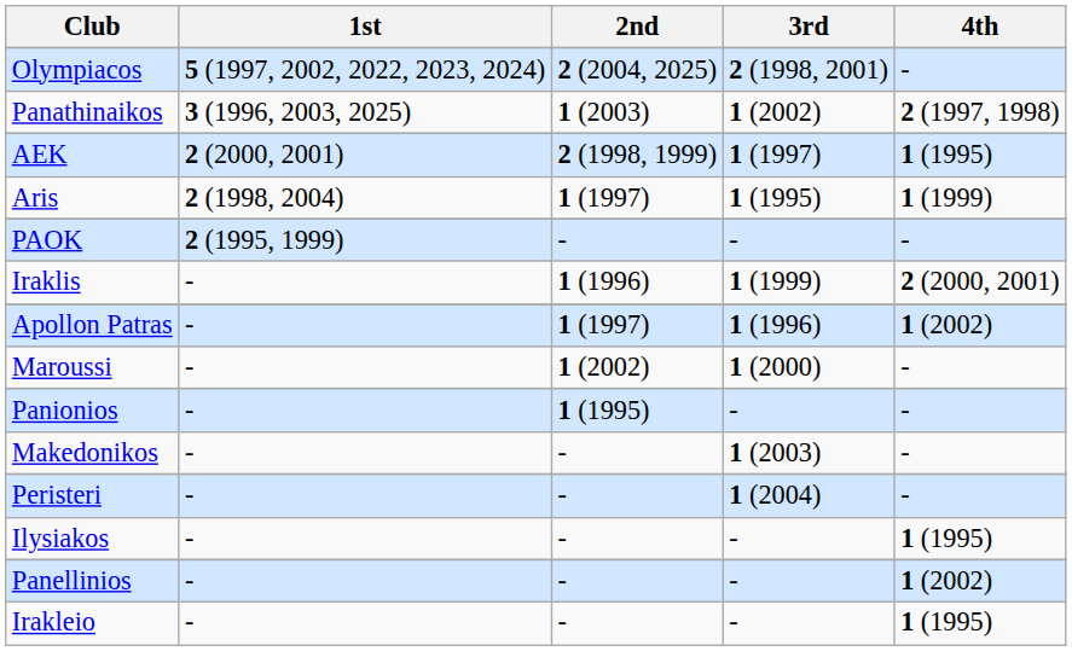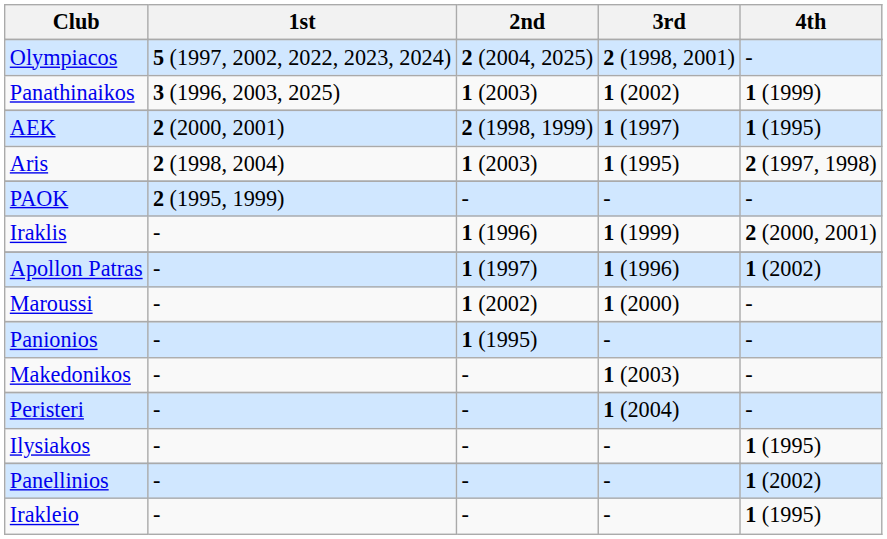 <table class="wikitable">
 <tr>
 <th>Club</th>
 <th>1st</th>
 <th>2nd</th>
 <th>3rd</th>
 <th>4th</th>
 </tr>
 <tr>
 </tr>
 <tr align=left bgcolor=#D0E7FF>
 <td> <a href='#'>Olympiacos</a></td>
 <td><strong>5</strong> (1997, 2002, 2022, 2023, 2024)</td>
 <td><strong>2</strong> (2004, 2025)</td>
 <td><strong>2</strong> (1998, 2001)</td>
 <td>-</td>
 </tr>
 <tr>
 <td> <a href='#'>Panathinaikos</a></td>
 <td><strong>3</strong> (1996, 2003, 2025)</td>
 <td><strong>1</strong> (2003)</td>
 <td><strong>1</strong> (2002)</td>
-<td><strong>2</strong> (1997, 1998)</td>
+<td><strong>1</strong> (1999)</td>
 </tr>
 <tr>
 </tr>
 <tr align=left bgcolor=#D0E7FF>
 <td> <a href='#'>AEK</a></td>
 <td><strong>2</strong> (2000, 2001)</td>
 <td><strong>2</strong> (1998, 1999)</td>
 <td><strong>1</strong> (1997)</td>
 <td><strong>1</strong> (1995)</td>
 </tr>
 <tr>
 <td> <a href='#'>Aris</a></td>
 <td><strong>2</strong> (1998, 2004)</td>
-<td><strong>1</strong> (1997)</td>
+<td><strong>1</strong> (2003)</td>
 <td><strong>1</strong> (1995)</td>
-<td><strong>1</strong> (1999)</td>
+<td><strong>2</strong> (1997, 1998)</td>
 </tr>
 <tr>
 </tr>
 <tr align=left bgcolor=#D0E7FF>
 <td> <a href='#'>PAOK</a></td>
 <td><strong>2</strong> (1995, 1999)</td>
 <td>-</td>
 <td>-</td>
 <td>-</td>
 </tr>
 <tr>
 <td> <a href='#'>Iraklis</a></td>
 <td>-</td>
 <td><strong>1</strong> (1996)</td>
 <td><strong>1</strong> (1999)</td>
 <td><strong>2</strong> (2000, 2001)</td>
 </tr>
 <tr>
 </tr>
 <tr align=left bgcolor=#D0E7FF>
 <td><a href='#'>Apollon Patras</a></td>
 <td>-</td>
 <td><strong>1</strong> (1997)</td>
 <td><strong>1</strong> (1996)</td>
 <td><strong>1</strong> (2002)</td>
 </tr>
 <tr>
 <td> <a href='#'>Maroussi</a></td>
 <td>-</td>
 <td><strong>1</strong> (2002)</td>
 <td><strong>1</strong> (2000)</td>
 <td>-</td>
 </tr>
 <tr>
 </tr>
 <tr align=left bgcolor=#D0E7FF>
 <td> <a href='#'>Panionios</a></td>
 <td>-</td>
 <td><strong>1</strong> (1995)</td>
 <td>-</td>
 <td>-</td>
 </tr>
 <tr>
 <td> <a href='#'>Makedonikos</a></td>
 <td>-</td>
 <td>-</td>
 <td><strong>1</strong> (2003)</td>
 <td>-</td>
 </tr>
 <tr>
 </tr>
 <tr align=left bgcolor=#D0E7FF>
 <td> <a href='#'>Peristeri</a></td>
 <td>-</td>
 <td>-</td>
 <td><strong>1</strong> (2004)</td>
 <td>-</td>
 </tr>
 <tr>
 <td> <a href='#'>Ilysiakos</a></td>
 <td>-</td>
 <td>-</td>
 <td>-</td>
 <td><strong>1</strong> (1995)</td>
 </tr>
 <tr>
 </tr>
 <tr align=left bgcolor=#D0E7FF>
 <td> <a href='#'>Panellinios</a></td>
 <td>-</td>
 <td>-</td>
 <td>-</td>
 <td><strong>1</strong> (2002)</td>
 </tr>
 <tr>
 <td> <a href='#'>Irakleio</a></td>
 <td>-</td>
 <td>-</td>
 <td>-</td>
 <td><strong>1</strong> (1995)</td>
 </tr>
 </table>
